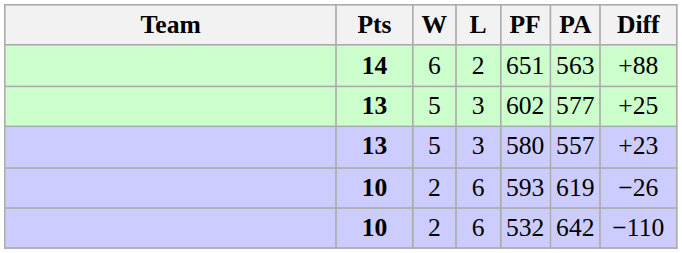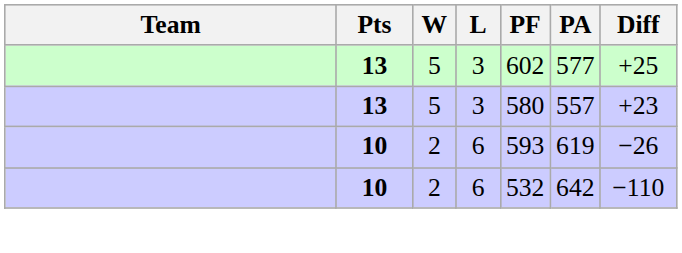 <table class=wikitable style="text-align:center">
 <tr>
 <th width=200>Team</th>
 <th width=40>Pts</th>
 <th width=20>W</th>
 <th width=20>L</th>
 <th width=20>PF</th>
 <th width=20>PA</th>
 <th width=40>Diff</th>
-</tr>
-<tr bgcolor=ccffcc>
-<td align=left></td>
-<td><strong>14</strong></td>
-<td>6</td>
-<td>2</td>
-<td>651</td>
-<td>563</td>
-<td>+88</td>
 </tr>
 <tr bgcolor=ccffcc>
 <td align=left></td>
 <td><strong>13</strong></td>
 <td>5</td>
 <td>3</td>
 <td>602</td>
 <td>577</td>
 <td>+25</td>
 </tr>
 <tr bgcolor=ccccff>
 <td align=left></td>
 <td><strong>13</strong></td>
 <td>5</td>
 <td>3</td>
 <td>580</td>
 <td>557</td>
 <td>+23</td>
 </tr>
 <tr bgcolor=ccccff>
 <td align=left></td>
 <td><strong>10</strong></td>
 <td>2</td>
 <td>6</td>
 <td>593</td>
 <td>619</td>
 <td>−26</td>
 </tr>
 <tr bgcolor=ccccff>
 <td align=left></td>
 <td><strong>10</strong></td>
 <td>2</td>
 <td>6</td>
 <td>532</td>
 <td>642</td>
 <td>−110</td>
 </tr>
 </table>
